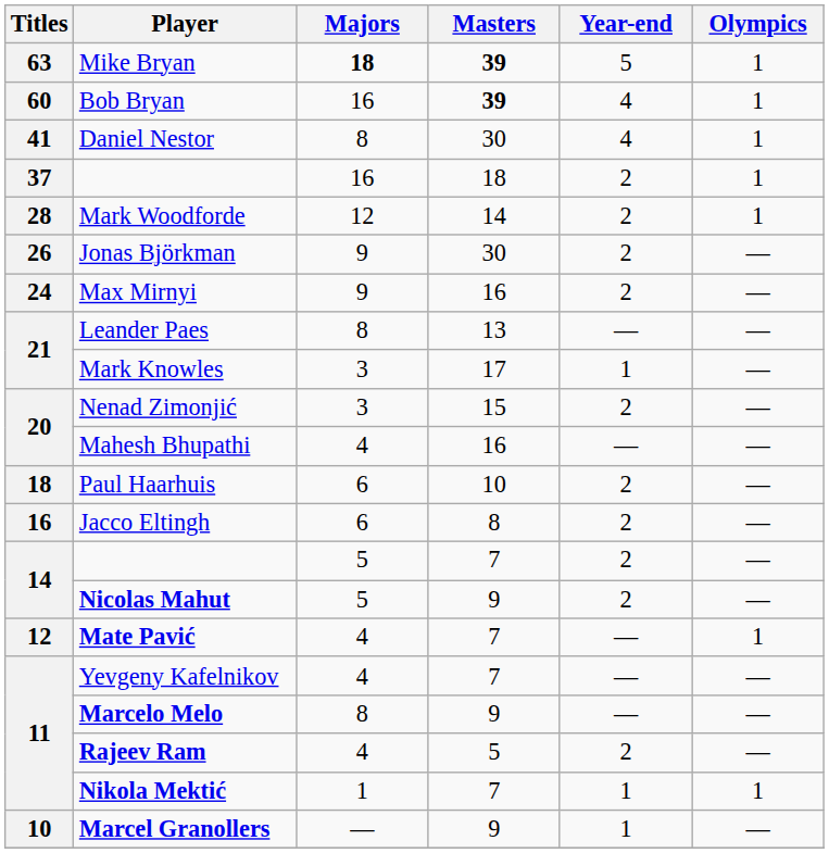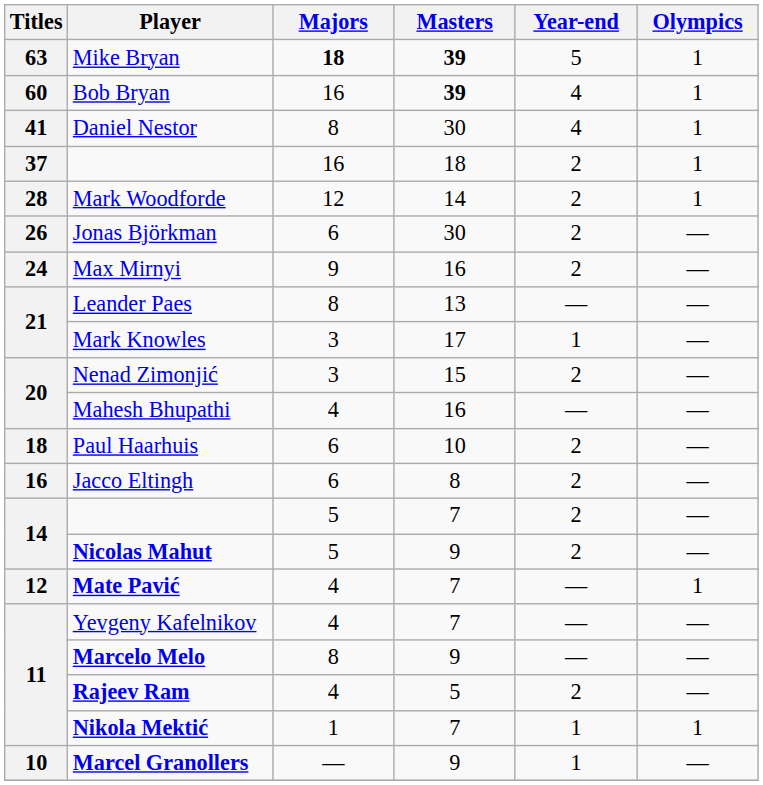 <table class="wikitable" style="text-align: center;">
 <tr>
 <th>Titles</th>
 <th width="140">Player</th>
 <th width="80"><a href='#'>Majors</a></th>
 <th width="80"><a href='#'>Masters</a></th>
 <th width="80"><a href='#'>Year-end</a></th>
 <th width="80"><a href='#'>Olympics</a></th>
 </tr>
 <tr>
 <th>63</th>
 <td align="left"> <a href='#'>Mike Bryan</a></td>
 <td><strong>18</strong></td>
 <td><strong>39</strong></td>
 <td>5</td>
 <td>1</td>
 </tr>
 <tr>
 <th>60</th>
 <td align="left"> <a href='#'>Bob Bryan</a></td>
 <td>16</td>
 <td><strong>39</strong></td>
 <td>4</td>
 <td>1</td>
 </tr>
 <tr>
 <th>41</th>
 <td align="left"> <a href='#'>Daniel Nestor</a></td>
 <td>8</td>
 <td>30</td>
 <td>4</td>
 <td>1</td>
 </tr>
 <tr>
 <th>37</th>
 <td align="left"></td>
 <td>16</td>
 <td>18</td>
 <td>2</td>
 <td>1</td>
 </tr>
 <tr>
 <th>28</th>
 <td align="left"> <a href='#'>Mark Woodforde</a></td>
 <td>12</td>
 <td>14</td>
 <td>2</td>
 <td>1</td>
 </tr>
 <tr>
 <th>26</th>
 <td align="left"> <a href='#'>Jonas Björkman</a></td>
-<td>9</td>
+<td>6</td>
 <td>30</td>
 <td>2</td>
 <td>—</td>
 </tr>
 <tr>
 <th>24</th>
 <td align="left"> <a href='#'>Max Mirnyi</a></td>
 <td>9</td>
 <td>16</td>
 <td>2</td>
 <td>—</td>
 </tr>
 <tr>
 <th rowspan="2">21</th>
 <td align="left"> <a href='#'>Leander Paes</a></td>
 <td>8</td>
 <td>13</td>
 <td>—</td>
 <td>—</td>
 </tr>
 <tr>
 <td align="left"> <a href='#'>Mark Knowles</a></td>
 <td>3</td>
 <td>17</td>
 <td>1</td>
 <td>—</td>
 </tr>
 <tr>
 <th rowspan="2">20</th>
 <td align="left"> <a href='#'>Nenad Zimonjić</a></td>
 <td>3</td>
 <td>15</td>
 <td>2</td>
 <td>—</td>
 </tr>
 <tr>
 <td align="left"> <a href='#'>Mahesh Bhupathi</a></td>
 <td>4</td>
 <td>16</td>
 <td>—</td>
 <td>—</td>
 </tr>
 <tr>
 <th>18</th>
 <td align="left"> <a href='#'>Paul Haarhuis</a></td>
 <td>6</td>
 <td>10</td>
 <td>2</td>
 <td>—</td>
 </tr>
 <tr>
 <th>16</th>
 <td align="left"> <a href='#'>Jacco Eltingh</a></td>
 <td>6</td>
 <td>8</td>
 <td>2</td>
 <td>—</td>
 </tr>
 <tr>
 <th rowspan="2">14</th>
 <td align="left"></td>
 <td>5</td>
 <td>7</td>
 <td>2</td>
 <td>—</td>
 </tr>
 <tr>
 <td align="left"> <strong><a href='#'>Nicolas Mahut</a></strong></td>
 <td>5</td>
 <td>9</td>
 <td>2</td>
 <td>—</td>
 </tr>
 <tr>
 <th rowspan="1">12</th>
 <td align="left"> <strong><a href='#'>Mate Pavić</a></strong></td>
 <td>4</td>
 <td>7</td>
 <td>—</td>
 <td>1</td>
 </tr>
 <tr>
 <th rowspan="4">11</th>
 <td align="left"> <a href='#'>Yevgeny Kafelnikov</a></td>
 <td>4</td>
 <td>7</td>
 <td>—</td>
 <td>—</td>
 </tr>
 <tr>
 <td align="left"> <strong><a href='#'>Marcelo Melo</a></strong></td>
 <td>8</td>
 <td>9</td>
 <td>—</td>
 <td>—</td>
 </tr>
 <tr>
 <td align="left"> <strong><a href='#'>Rajeev Ram</a></strong></td>
 <td>4</td>
 <td>5</td>
 <td>2</td>
 <td>—</td>
 </tr>
 <tr>
 <td align="left"> <strong><a href='#'>Nikola Mektić</a></strong></td>
 <td>1</td>
 <td>7</td>
 <td>1</td>
 <td>1</td>
 </tr>
 <tr>
 <th rowspan="1">10</th>
 <td align="left"> <strong><a href='#'>Marcel Granollers</a></strong></td>
 <td>—</td>
 <td>9</td>
 <td>1</td>
 <td>—</td>
 </tr>
 <tr>
 </tr>
 </table>
